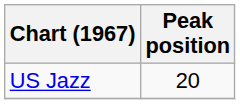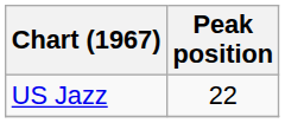 <table class="wikitable sortable">
 <tr>
 <th scope="col">Chart (1967)</th>
 <th scope="col">Peak<br>position</th>
 </tr>
 <tr>
 <td><a href='#'>US Jazz</a></td>
-<td style="text-align:center;">20</td>
+<td style="text-align:center;">22</td>
 </tr>
 <tr>
 </tr>
 </table>
